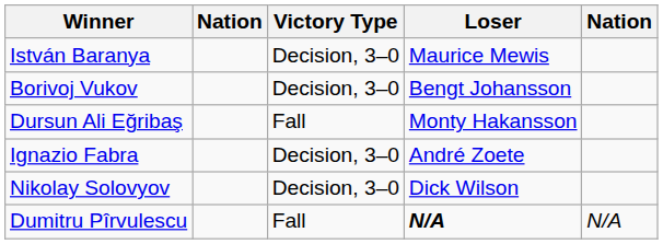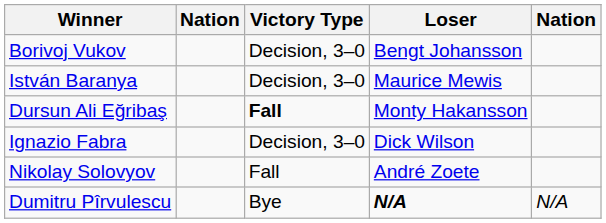 <table class="wikitable sortable" style="text-align:left;">
 <tr>
 <th>Winner</th>
 <th>Nation</th>
 <th>Victory Type</th>
 <th>Loser</th>
 <th>Nation</th>
 </tr>
 <tr>
+<td><a href='#'>Borivoj Vukov</a></td>
+<td></td>
+<td>Decision, 3–0</td>
+<td><a href='#'>Bengt Johansson</a></td>
+<td></td>
+</tr>
+<tr>
 <td><a href='#'>István Baranya</a></td>
 <td></td>
 <td>Decision, 3–0</td>
 <td><a href='#'>Maurice Mewis</a></td>
 <td></td>
 </tr>
 <tr>
-<td><a href='#'>Borivoj Vukov</a></td>
-<td></td>
-<td>Decision, 3–0</td>
-<td><a href='#'>Bengt Johansson</a></td>
-<td></td>
-</tr>
-<tr>
 <td><a href='#'>Dursun Ali Eğribaş</a></td>
 <td></td>
-<td>Fall</td>
+<td><strong>Fall</strong></td>
 <td><a href='#'>Monty Hakansson</a></td>
 <td></td>
 </tr>
 <tr>
 <td><a href='#'>Ignazio Fabra</a></td>
 <td></td>
 <td>Decision, 3–0</td>
-<td><a href='#'>André Zoete</a></td>
+<td><a href='#'>Dick Wilson</a></td>
 <td></td>
 </tr>
 <tr>
 <td><a href='#'>Nikolay Solovyov</a></td>
 <td></td>
-<td>Decision, 3–0</td>
-<td><a href='#'>Dick Wilson</a></td>
+<td>Fall</td>
+<td><a href='#'>André Zoete</a></td>
 <td></td>
 </tr>
 <tr>
 <td><a href='#'>Dumitru Pîrvulescu</a></td>
 <td></td>
-<td>Fall</td>
+<td>Bye</td>
 <td><strong><em>N/A</em></strong></td>
 <td><em>N/A</em></td>
 </tr>
 </table>
